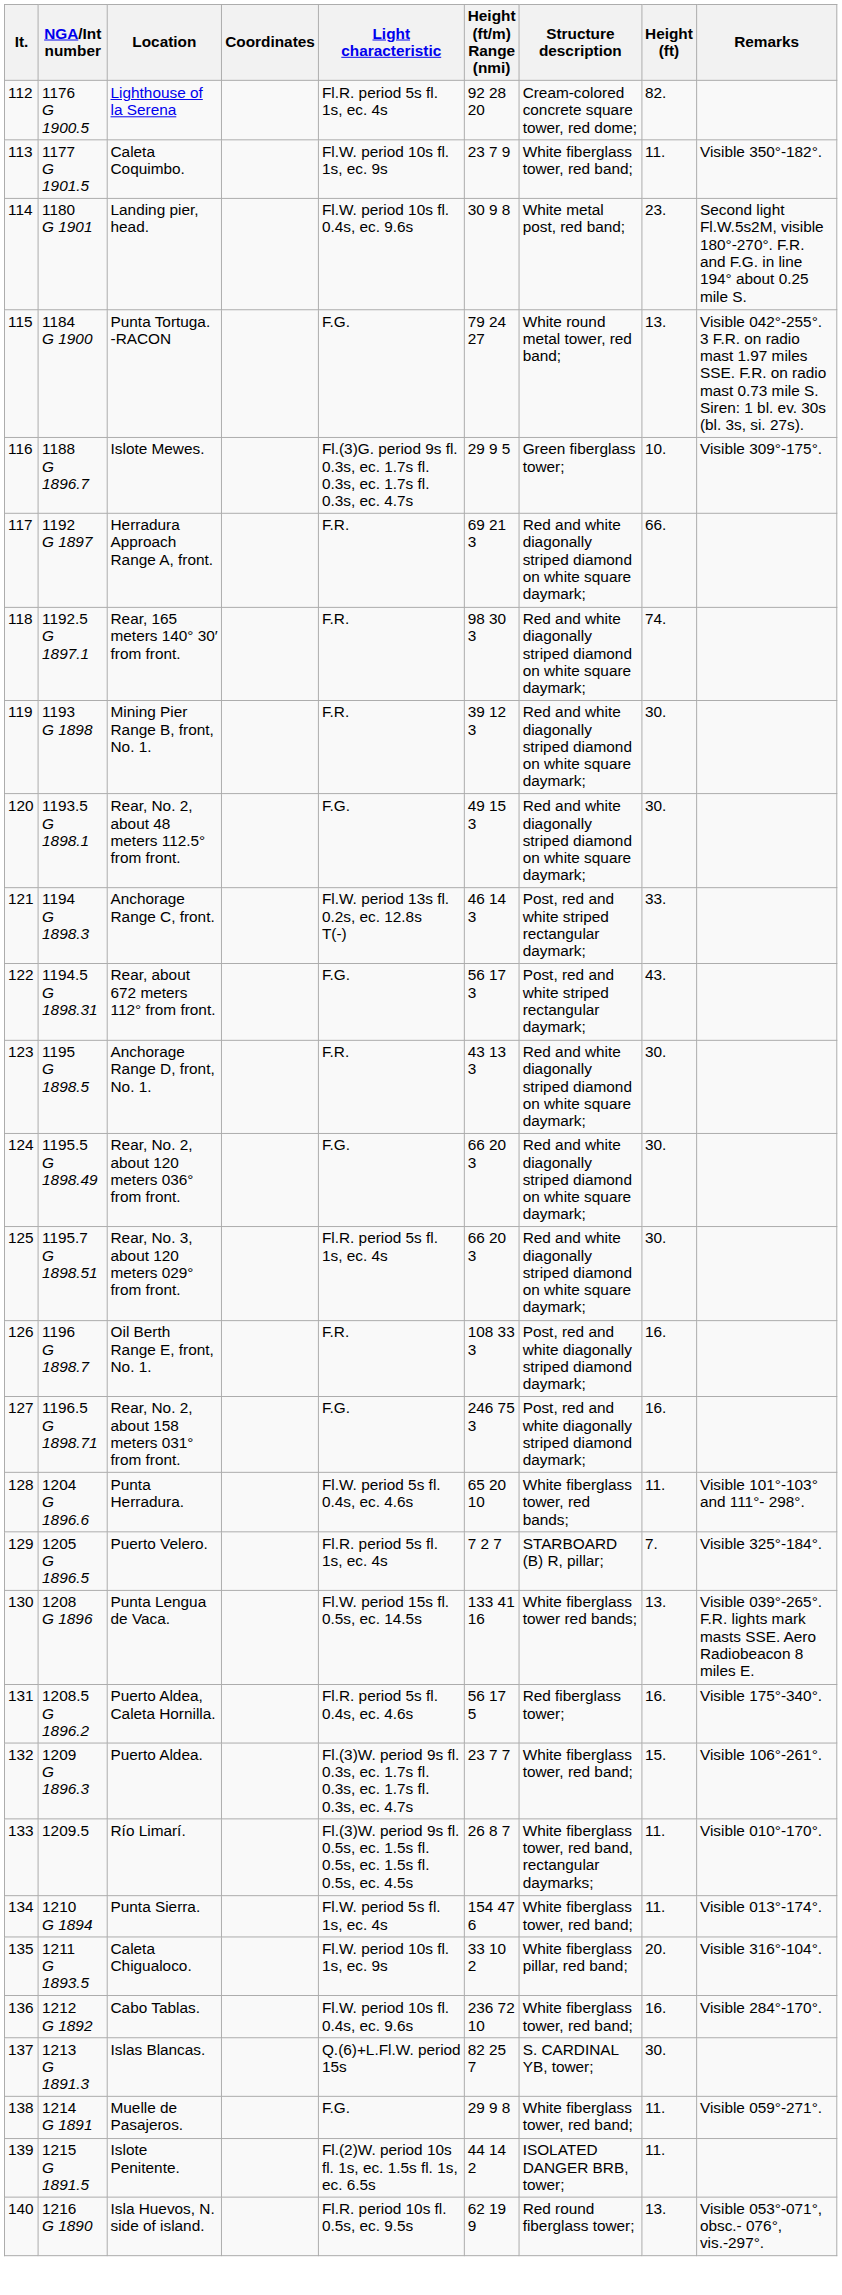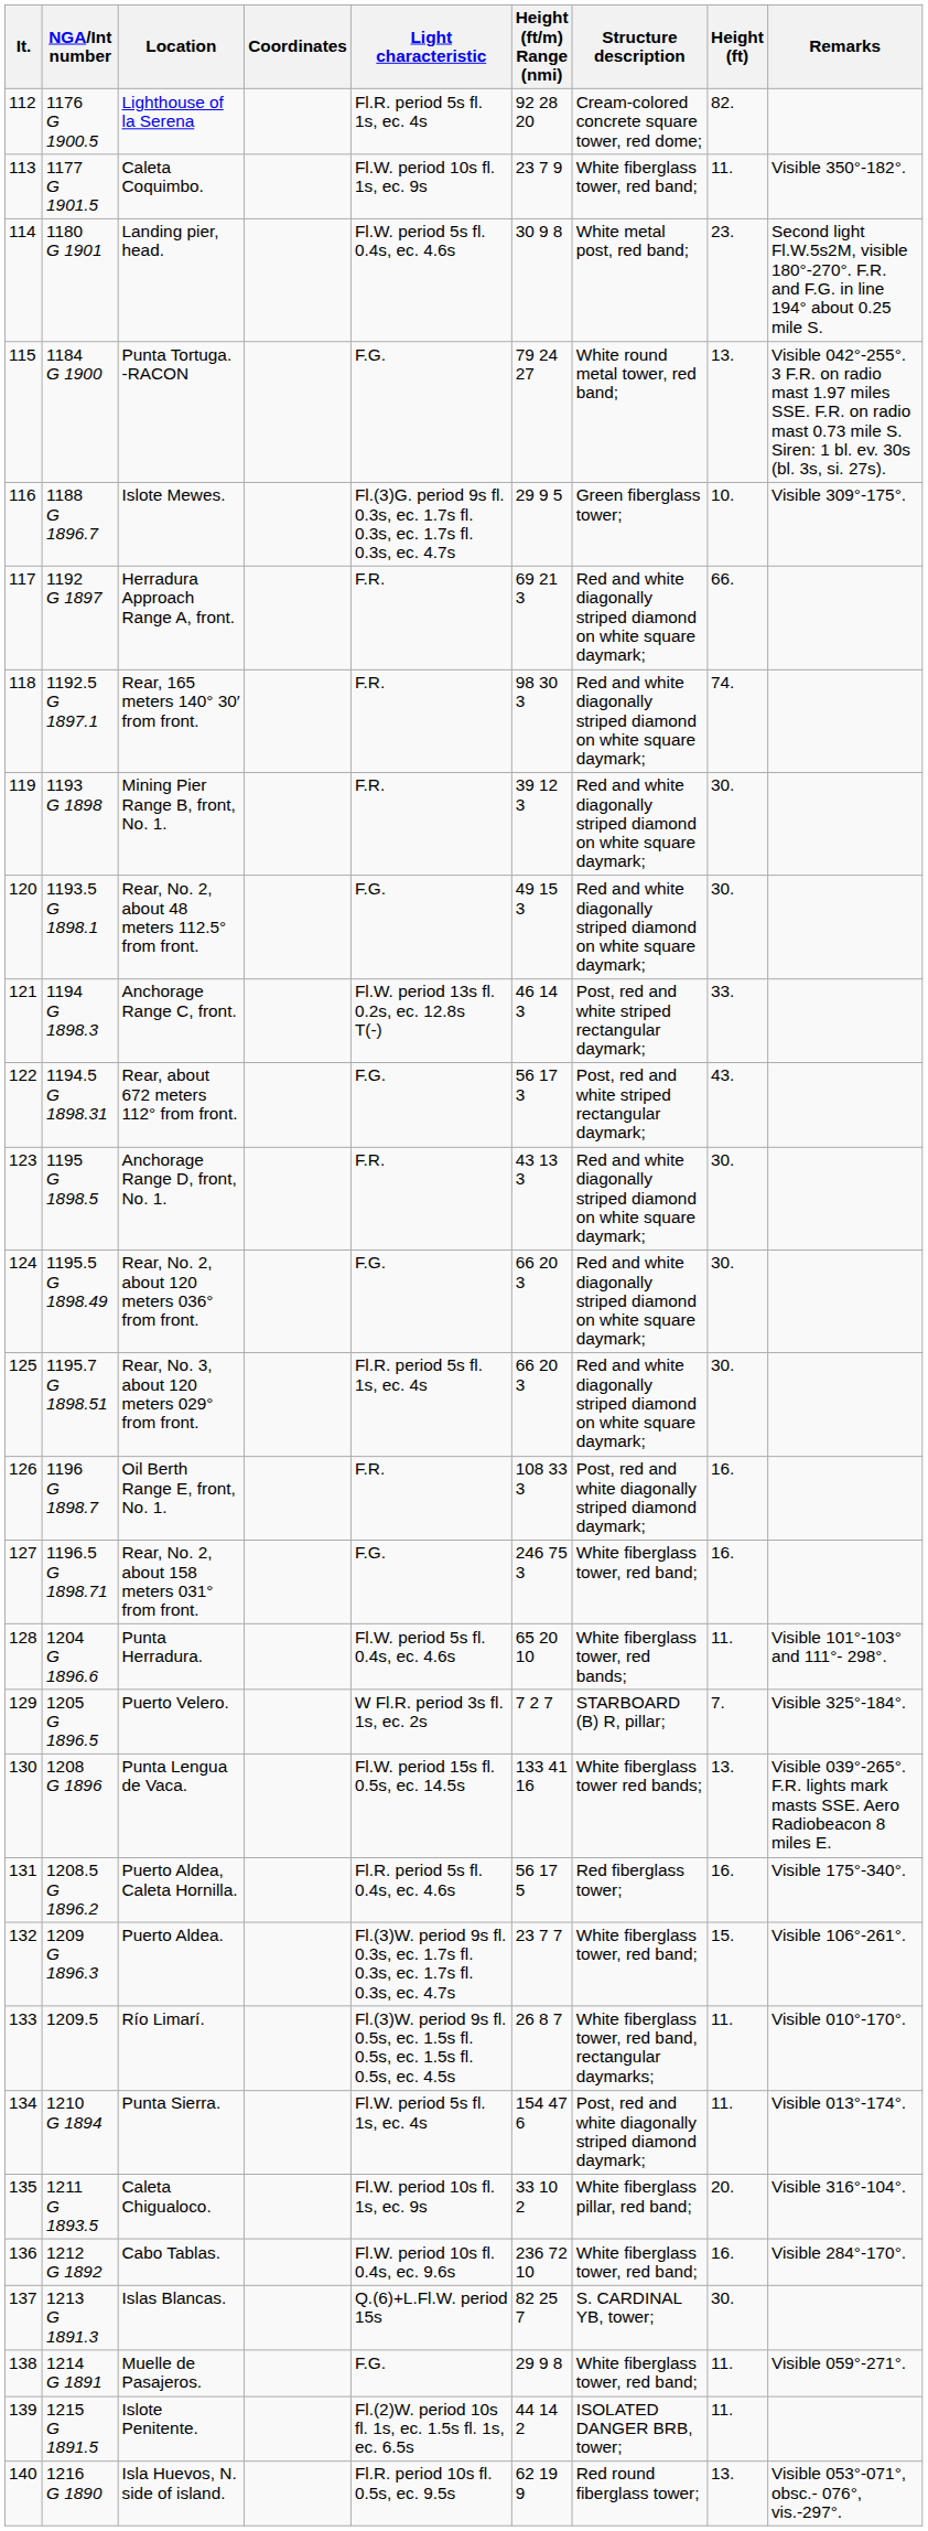 <table class="wikitable">
 <tr>
 <th width="30">It.</th>
 <th width="70"><a href='#'>NGA</a>/Int<br>number</th>
 <th width="150">Location</th>
 <th width="80">Coordinates</th>
 <th width="200"><a href='#'>Light<br>characteristic</a></th>
 <th width="50">Height (ft/m)<br>Range (nmi)</th>
 <th width="150">Structure<br>description</th>
 <th width="30">Height (ft)</th>
 <th width="200">Remarks</th>
 </tr>
 <tr valign="top">
 <td>112</td>
 <td>1176<br><em>G 1900.5</em></td>
 <td><a href='#'>Lighthouse of la Serena</a></td>
 <td></td>
 <td>Fl.R. period 5s fl. 1s, ec. 4s</td>
 <td>92 28 20</td>
 <td>Cream-colored concrete square  tower, red dome;</td>
 <td>82.</td>
 <td></td>
 </tr>
 <tr valign="top">
 <td>113</td>
 <td>1177<br><em>G 1901.5</em></td>
 <td>Caleta Coquimbo.</td>
 <td></td>
 <td>Fl.W. period 10s fl. 1s, ec. 9s</td>
 <td>23 7 9</td>
 <td>White fiberglass tower, red band;</td>
 <td>11.</td>
 <td>Visible 350°-182°.</td>
 </tr>
 <tr valign="top">
 <td>114</td>
 <td>1180<br><em>G 1901</em></td>
 <td>Landing pier, head.</td>
 <td></td>
-<td>Fl.W. period 10s fl. 0.4s, ec. 9.6s</td>
+<td>Fl.W. period 5s fl. 0.4s, ec. 4.6s</td>
 <td>30 9 8</td>
 <td>White metal post, red band;</td>
 <td>23.</td>
 <td>Second light Fl.W.5s2M,  visible 180°-270°. F.R. and F.G. in line 194° about 0.25 mile S.</td>
 </tr>
 <tr valign="top">
 <td>115</td>
 <td>1184<br><em>G 1900</em></td>
 <td>Punta Tortuga. <br> -RACON</td>
 <td></td>
 <td>F.G.</td>
 <td>79 24 27</td>
 <td>White round metal tower, red  band;</td>
 <td>13.</td>
 <td>Visible 042°-255°. 3 F.R. on radio mast 1.97  miles SSE. F.R. on radio mast 0.73 mile  S. Siren:  1 bl. ev. 30s (bl. 3s, si.  27s).</td>
 </tr>
 <tr valign="top">
 <td>116</td>
 <td>1188<br><em>G 1896.7</em></td>
 <td>Islote Mewes.</td>
 <td></td>
 <td>Fl.(3)G. period 9s fl. 0.3s, ec. 1.7s fl. 0.3s, ec. 1.7s fl. 0.3s, ec. 4.7s</td>
 <td>29 9 5</td>
 <td>Green fiberglass tower;</td>
 <td>10.</td>
 <td>Visible 309°-175°.</td>
 </tr>
 <tr valign="top">
 <td>117</td>
 <td>1192<br><em>G 1897</em></td>
 <td>Herradura Approach Range A,  front.</td>
 <td></td>
 <td>F.R.</td>
 <td>69 21 3</td>
 <td>Red and white diagonally striped  diamond on white square  daymark;</td>
 <td>66.</td>
 <td></td>
 </tr>
 <tr valign="top">
 <td>118</td>
 <td>1192.5<br><em>G 1897.1</em></td>
 <td>Rear, 165 meters 140° 30′ from front.</td>
 <td></td>
 <td>F.R.</td>
 <td>98 30 3</td>
 <td>Red and white diagonally striped  diamond on white square  daymark;</td>
 <td>74.</td>
 <td></td>
 </tr>
 <tr valign="top">
 <td>119</td>
 <td>1193<br><em>G 1898</em></td>
 <td>Mining Pier Range B, front,  No. 1.</td>
 <td></td>
 <td>F.R.</td>
 <td>39 12 3</td>
 <td>Red and white diagonally striped  diamond on white square  daymark;</td>
 <td>30.</td>
 <td></td>
 </tr>
 <tr valign="top">
 <td>120</td>
 <td>1193.5<br><em>G 1898.1</em></td>
 <td>Rear, No. 2, about 48 meters  112.5° from front.</td>
 <td></td>
 <td>F.G.</td>
 <td>49 15 3</td>
 <td>Red and white diagonally striped  diamond on white square  daymark;</td>
 <td>30.</td>
 <td></td>
 </tr>
 <tr valign="top">
 <td>121</td>
 <td>1194<br><em>G 1898.3</em></td>
 <td>Anchorage Range C, front.</td>
 <td></td>
 <td>Fl.W. period 13s fl. 0.2s, ec. 12.8s <br>T(-)</td>
 <td>46 14 3</td>
 <td>Post, red and white striped  rectangular daymark;</td>
 <td>33.</td>
 <td></td>
 </tr>
 <tr valign="top">
 <td>122</td>
 <td>1194.5<br><em>G 1898.31</em></td>
 <td>Rear, about 672 meters 112° from front.</td>
 <td></td>
 <td>F.G.</td>
 <td>56 17 3</td>
 <td>Post, red and white striped  rectangular daymark;</td>
 <td>43.</td>
 <td></td>
 </tr>
 <tr valign="top">
 <td>123</td>
 <td>1195<br><em>G 1898.5</em></td>
 <td>Anchorage Range D, front, No.  1.</td>
 <td></td>
 <td>F.R.</td>
 <td>43 13 3</td>
 <td>Red and white diagonally striped  diamond on white square  daymark;</td>
 <td>30.</td>
 <td></td>
 </tr>
 <tr valign="top">
 <td>124</td>
 <td>1195.5<br><em>G 1898.49</em></td>
 <td>Rear, No. 2, about 120  meters 036° from front.</td>
 <td></td>
 <td>F.G.</td>
 <td>66 20 3</td>
 <td>Red and white diagonally striped  diamond on white square  daymark;</td>
 <td>30.</td>
 <td></td>
 </tr>
 <tr valign="top">
 <td>125</td>
 <td>1195.7<br><em>G 1898.51</em></td>
 <td>Rear, No. 3, about 120  meters 029° from front.</td>
 <td></td>
 <td>Fl.R. period 5s fl. 1s, ec. 4s</td>
 <td>66 20 3</td>
 <td>Red and white diagonally striped  diamond on white square  daymark;</td>
 <td>30.</td>
 <td></td>
 </tr>
 <tr valign="top">
 <td>126</td>
 <td>1196<br><em>G 1898.7</em></td>
 <td>Oil Berth Range E, front, No.  1.</td>
 <td></td>
 <td>F.R.</td>
 <td>108 33 3</td>
 <td>Post, red and white diagonally  striped diamond daymark;</td>
 <td>16.</td>
 <td></td>
 </tr>
 <tr valign="top">
 <td>127</td>
 <td>1196.5<br><em>G 1898.71</em></td>
 <td>Rear, No. 2, about 158  meters 031° from front.</td>
 <td></td>
 <td>F.G.</td>
 <td>246 75 3</td>
-<td>Post, red and white diagonally  striped diamond daymark;</td>
+<td>White fiberglass tower, red band;</td>
 <td>16.</td>
 <td></td>
 </tr>
 <tr valign="top">
 <td>128</td>
 <td>1204<br><em>G 1896.6</em></td>
 <td>Punta Herradura.</td>
 <td></td>
 <td>Fl.W. period 5s fl. 0.4s, ec. 4.6s</td>
 <td>65 20 10</td>
 <td>White fiberglass tower, red  bands;</td>
 <td>11.</td>
 <td>Visible 101°-103° and 111°- 298°.</td>
 </tr>
 <tr valign="top">
 <td>129</td>
 <td>1205<br><em>G 1896.5</em></td>
 <td>Puerto Velero.</td>
 <td></td>
-<td>Fl.R. period 5s fl. 1s, ec. 4s</td>
+<td>W Fl.R. period 3s fl. 1s, ec. 2s</td>
 <td>7 2 7</td>
 <td>STARBOARD (B) R, pillar;</td>
 <td>7.</td>
 <td>Visible 325°-184°.</td>
 </tr>
 <tr valign="top">
 <td>130</td>
 <td>1208<br><em>G 1896</em></td>
 <td>Punta Lengua de Vaca.</td>
 <td></td>
 <td>Fl.W. period 15s fl. 0.5s, ec. 14.5s</td>
 <td>133 41 16</td>
 <td>White fiberglass tower red  bands;</td>
 <td>13.</td>
 <td>Visible 039°-265°. F.R. lights mark masts SSE. Aero Radiobeacon 8 miles E.</td>
 </tr>
 <tr valign="top">
 <td>131</td>
 <td>1208.5<br><em>G 1896.2</em></td>
 <td>Puerto Aldea, Caleta Hornilla.</td>
 <td></td>
 <td>Fl.R. period 5s fl. 0.4s, ec. 4.6s</td>
 <td>56 17 5</td>
 <td>Red fiberglass tower;</td>
 <td>16.</td>
 <td>Visible 175°-340°.</td>
 </tr>
 <tr valign="top">
 <td>132</td>
 <td>1209<br><em>G 1896.3</em></td>
 <td>Puerto Aldea.</td>
 <td></td>
 <td>Fl.(3)W. period 9s fl. 0.3s, ec. 1.7s fl. 0.3s, ec. 1.7s fl. 0.3s, ec. 4.7s</td>
 <td>23 7 7</td>
 <td>White fiberglass tower, red band;</td>
 <td>15.</td>
 <td>Visible 106°-261°.</td>
 </tr>
 <tr valign="top">
 <td>133</td>
 <td>1209.5</td>
 <td>Río Limarí.</td>
 <td></td>
 <td>Fl.(3)W. period 9s fl. 0.5s, ec. 1.5s fl. 0.5s, ec. 1.5s fl. 0.5s, ec. 4.5s</td>
 <td>26 8 7</td>
 <td>White fiberglass tower, red band,  rectangular daymarks;</td>
 <td>11.</td>
 <td>Visible 010°-170°.</td>
 </tr>
 <tr valign="top">
 <td>134</td>
 <td>1210<br><em>G 1894</em></td>
 <td>Punta Sierra.</td>
 <td></td>
 <td>Fl.W. period 5s fl. 1s, ec. 4s</td>
 <td>154 47 6</td>
-<td>White fiberglass tower, red band;</td>
+<td>Post, red and white diagonally  striped diamond daymark;</td>
 <td>11.</td>
 <td>Visible 013°-174°.</td>
 </tr>
 <tr valign="top">
 <td>135</td>
 <td>1211<br><em>G 1893.5</em></td>
 <td>Caleta Chigualoco.</td>
 <td></td>
 <td>Fl.W. period 10s fl. 1s, ec. 9s</td>
 <td>33 10 2</td>
 <td>White fiberglass pillar, red band;</td>
 <td>20.</td>
 <td>Visible 316°-104°.</td>
 </tr>
 <tr valign="top">
 <td>136</td>
 <td>1212<br><em>G 1892</em></td>
 <td>Cabo Tablas.</td>
 <td></td>
 <td>Fl.W. period 10s fl. 0.4s, ec. 9.6s</td>
 <td>236 72 10</td>
 <td>White fiberglass tower, red band;</td>
 <td>16.</td>
 <td>Visible 284°-170°.</td>
 </tr>
 <tr valign="top">
 <td>137</td>
 <td>1213<br><em>G  1891.3</em></td>
 <td>Islas Blancas.</td>
 <td></td>
 <td>Q.(6)+L.Fl.W. period 15s</td>
 <td>82 25 7</td>
 <td>S. CARDINAL YB, tower;</td>
 <td>30.</td>
 <td></td>
 </tr>
 <tr valign="top">
 <td>138</td>
 <td>1214<br><em>G 1891</em></td>
 <td>Muelle de Pasajeros.</td>
 <td></td>
 <td>F.G.</td>
 <td>29 9 8</td>
 <td>White fiberglass tower, red band;</td>
 <td>11.</td>
 <td>Visible 059°-271°.</td>
 </tr>
 <tr valign="top">
 <td>139</td>
 <td>1215<br><em>G 1891.5</em></td>
 <td>Islote Penitente.</td>
 <td></td>
 <td>Fl.(2)W. period 10s fl. 1s, ec. 1.5s fl. 1s, ec. 6.5s</td>
 <td>44 14 2</td>
 <td>ISOLATED  DANGER BRB, tower;</td>
 <td>11.</td>
 <td></td>
 </tr>
 <tr valign="top">
 <td>140</td>
 <td>1216<br><em>G 1890</em></td>
 <td>Isla Huevos, N. side of island.</td>
 <td></td>
 <td>Fl.R. period 10s fl. 0.5s, ec. 9.5s</td>
 <td>62 19 9</td>
 <td>Red round fiberglass tower;</td>
 <td>13.</td>
 <td>Visible 053°-071°, obsc.- 076°, vis.-297°.</td>
 </tr>
 </table>
